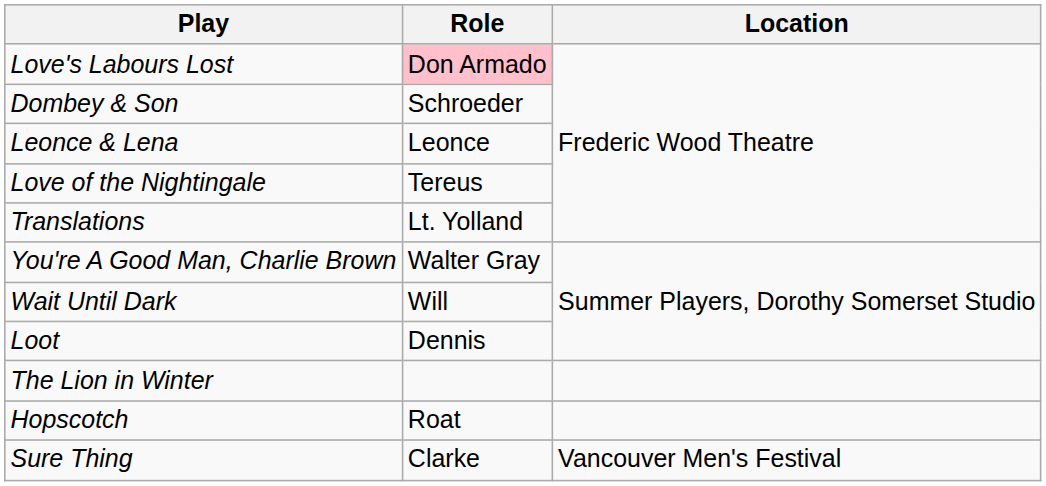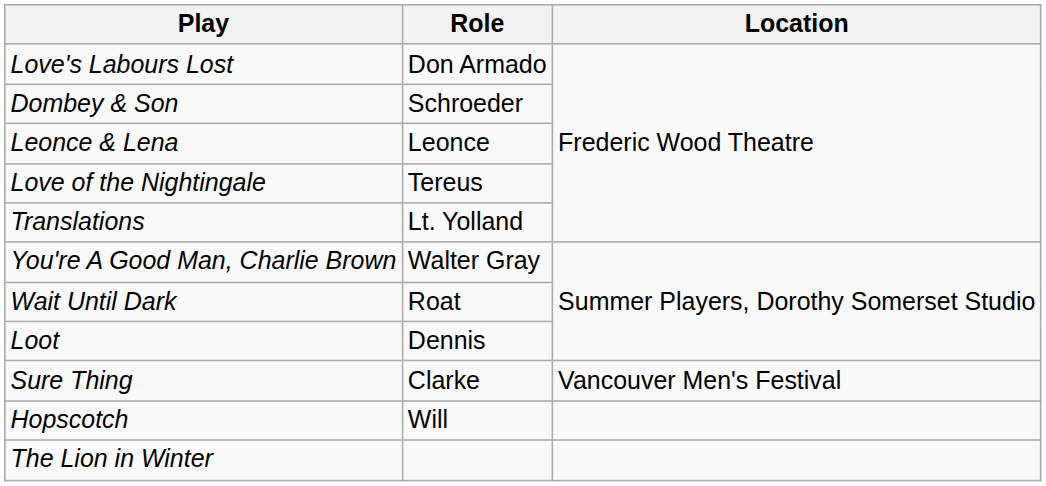 <table class="wikitable">
 <tr>
 <th>Play</th>
 <th>Role</th>
 <th>Location</th>
 </tr>
 <tr>
 <td><em>Love's Labours Lost</em></td>
-<td style="background: pink;">Don Armado</td>
+<td>Don Armado</td>
 <td rowspan=5>Frederic Wood Theatre</td>
 </tr>
 <tr>
 <td><em>Dombey & Son</em></td>
 <td>Schroeder</td>
 </tr>
 <tr>
 <td><em>Leonce & Lena</em></td>
 <td>Leonce</td>
 </tr>
 <tr>
 <td><em>Love of the Nightingale</em></td>
 <td>Tereus</td>
 </tr>
 <tr>
 <td><em>Translations</em></td>
 <td>Lt. Yolland</td>
 </tr>
 <tr>
 <td><em>You're A Good Man, Charlie Brown</em></td>
 <td>Walter Gray</td>
 <td rowspan=3>Summer Players, Dorothy Somerset Studio</td>
 </tr>
 <tr>
 <td><em>Wait Until Dark</em></td>
-<td>Will</td>
+<td>Roat</td>
 </tr>
 <tr>
 <td><em>Loot</em></td>
 <td>Dennis</td>
 </tr>
 <tr>
+<td><em>Sure Thing</em></td>
+<td>Clarke</td>
+<td>Vancouver Men's Festival</td>
+</tr>
+<tr>
+<td><em>Hopscotch</em></td>
+<td>Will</td>
+<td></td>
+</tr>
+<tr>
 <td><em>The Lion in Winter</em></td>
 <td></td>
 <td></td>
 </tr>
-<tr>
-<td><em>Hopscotch</em></td>
-<td>Roat</td>
-<td></td>
-</tr>
-<tr>
-<td><em>Sure Thing</em></td>
-<td>Clarke</td>
-<td>Vancouver Men's Festival</td>
-</tr>
 </table>
